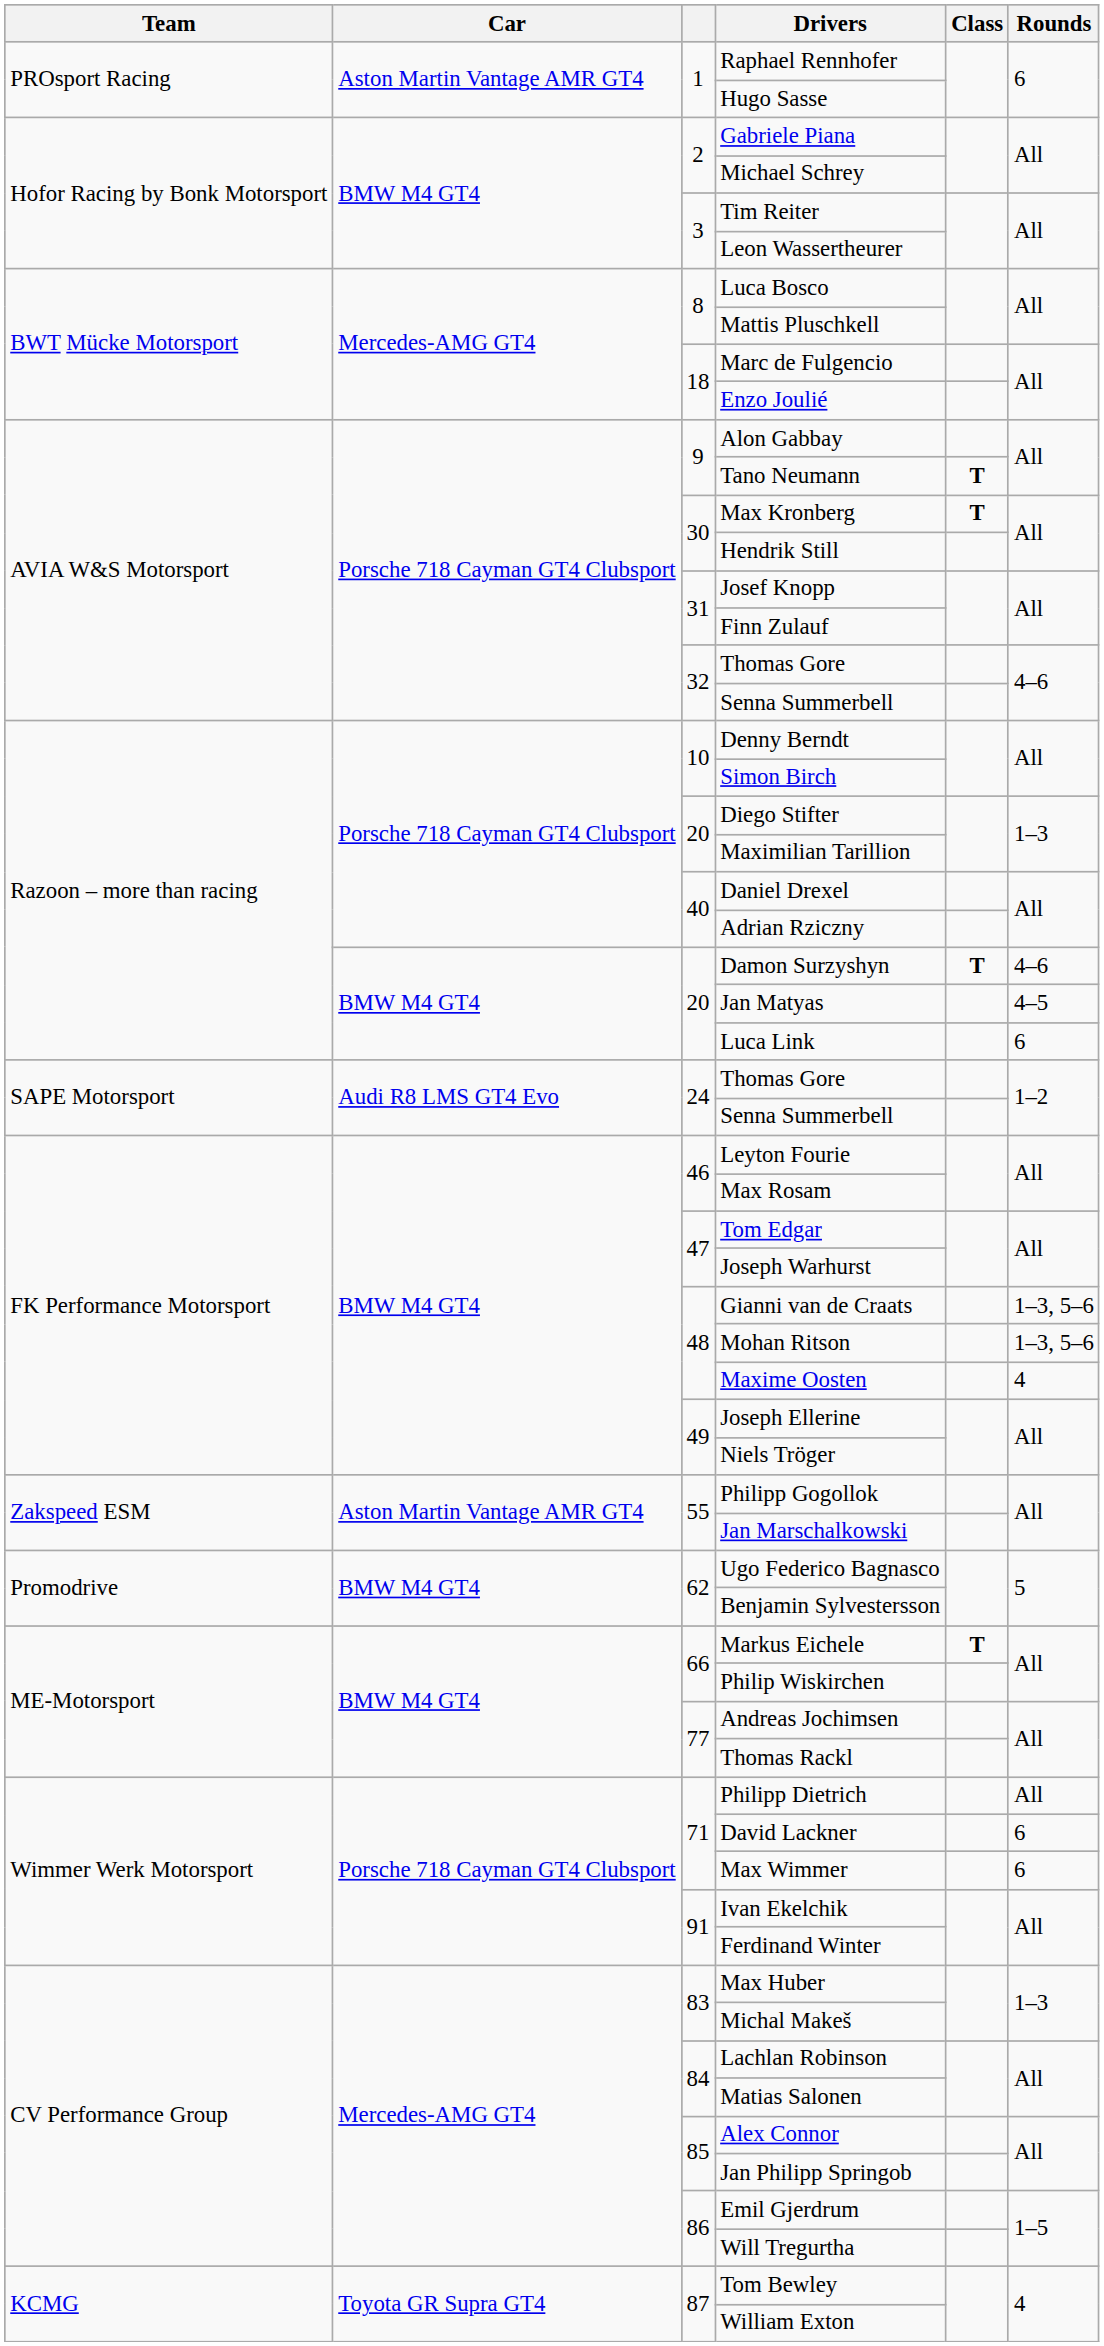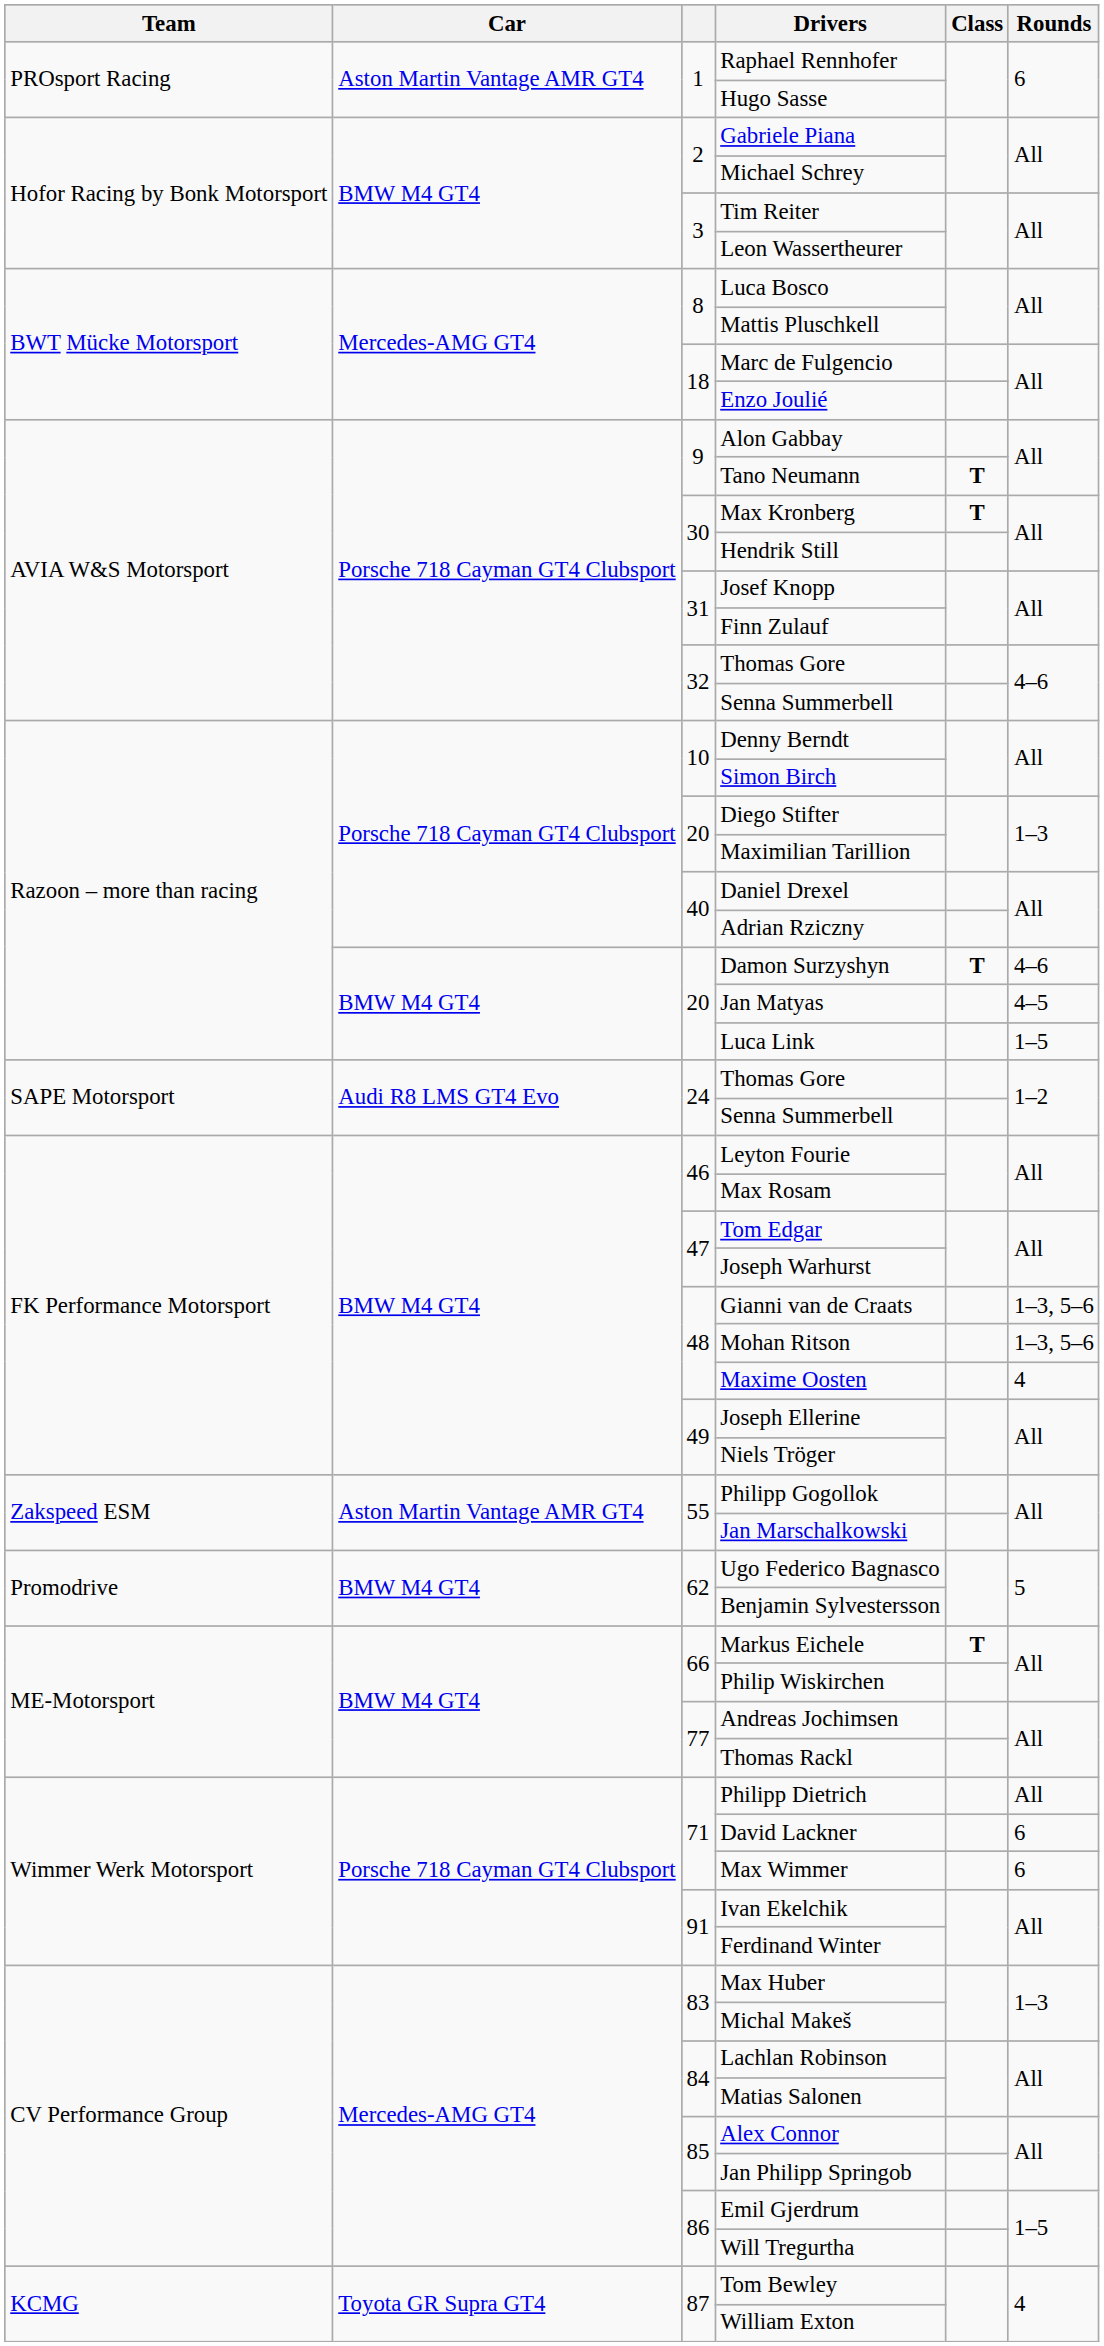 <table class="wikitable" style="font-size: 85%;">
 <tr>
 <th>Team</th>
 <th>Car</th>
 <th></th>
 <th>Drivers</th>
 <th>Class</th>
 <th>Rounds</th>
 </tr>
 <tr>
 <td rowspan="2"> PROsport Racing</td>
 <td rowspan="2"><a href='#'>Aston Martin Vantage AMR GT4</a></td>
 <td rowspan="2" align="center">1</td>
 <td> Raphael Rennhofer</td>
 <td rowspan="2" align="center"></td>
 <td rowspan="2">6</td>
 </tr>
 <tr>
 <td> Hugo Sasse</td>
 </tr>
 <tr>
 <td rowspan="4"> Hofor Racing by Bonk Motorsport</td>
 <td rowspan="4"><a href='#'>BMW M4 GT4</a></td>
 <td rowspan="2" align="center">2</td>
 <td> <a href='#'>Gabriele Piana</a></td>
 <td rowspan="2"></td>
 <td rowspan="2">All</td>
 </tr>
 <tr>
 <td> Michael Schrey</td>
 </tr>
 <tr>
 <td rowspan="2" align="center">3</td>
 <td> Tim Reiter</td>
 <td rowspan="2"></td>
 <td rowspan="2">All</td>
 </tr>
 <tr>
 <td> Leon Wassertheurer</td>
 </tr>
 <tr>
 <td rowspan="4"> <a href='#'>BWT</a> <a href='#'>Mücke Motorsport</a></td>
 <td rowspan="4"><a href='#'>Mercedes-AMG GT4</a></td>
 <td rowspan="2" align="center">8</td>
 <td> Luca Bosco</td>
 <td rowspan="2" align="center"></td>
 <td rowspan="2">All</td>
 </tr>
 <tr>
 <td> Mattis Pluschkell</td>
 </tr>
 <tr>
 <td rowspan="2" align="center">18</td>
 <td> Marc de Fulgencio</td>
 <td></td>
 <td rowspan="2">All</td>
 </tr>
 <tr>
 <td> <a href='#'>Enzo Joulié</a></td>
 <td align="center"></td>
 </tr>
 <tr>
 <td rowspan="8"> AVIA W&S Motorsport</td>
 <td rowspan="8"><a href='#'>Porsche 718 Cayman GT4 Clubsport</a></td>
 <td rowspan="2" align="center">9</td>
 <td> Alon Gabbay</td>
 <td></td>
 <td rowspan="2">All</td>
 </tr>
 <tr>
 <td> Tano Neumann</td>
 <td align="center"><strong><span>T</span></strong></td>
 </tr>
 <tr>
 <td rowspan="2" align="center">30</td>
 <td> Max Kronberg</td>
 <td align="center"><strong><span>T</span></strong></td>
 <td rowspan="2">All</td>
 </tr>
 <tr>
 <td> Hendrik Still</td>
 <td></td>
 </tr>
 <tr>
 <td rowspan="2" align="center">31</td>
 <td> Josef Knopp</td>
 <td rowspan="2" align="center"></td>
 <td rowspan="2">All</td>
 </tr>
 <tr>
 <td> Finn Zulauf</td>
 </tr>
 <tr>
 <td rowspan="2" align="center">32</td>
 <td> Thomas Gore</td>
 <td align="center"></td>
 <td rowspan="2">4–6</td>
 </tr>
 <tr>
 <td> Senna Summerbell</td>
 <td></td>
 </tr>
 <tr>
 <td rowspan="9"> Razoon – more than racing</td>
 <td rowspan="6"><a href='#'>Porsche 718 Cayman GT4 Clubsport</a></td>
 <td rowspan="2" align="center">10</td>
 <td> Denny Berndt</td>
 <td rowspan="2" align="center"></td>
 <td rowspan="2">All</td>
 </tr>
 <tr>
 <td> <a href='#'>Simon Birch</a></td>
 </tr>
 <tr>
 <td rowspan="2" align="center">20</td>
 <td> Diego Stifter</td>
 <td rowspan="2" align="center"></td>
 <td rowspan="2">1–3</td>
 </tr>
 <tr>
 <td> Maximilian Tarillion</td>
 </tr>
 <tr>
 <td rowspan="2" align="center">40</td>
 <td> Daniel Drexel</td>
 <td></td>
 <td rowspan="2">All</td>
 </tr>
 <tr>
 <td> Adrian Rziczny</td>
 <td align="center"></td>
 </tr>
 <tr>
 <td rowspan="3"><a href='#'>BMW M4 GT4</a></td>
 <td rowspan="3" align="center">20</td>
 <td> Damon Surzyshyn</td>
 <td align="center"><strong><span>T</span></strong></td>
 <td>4–6</td>
 </tr>
 <tr>
 <td> Jan Matyas</td>
 <td></td>
 <td>4–5</td>
 </tr>
 <tr>
 <td> Luca Link</td>
 <td align="center"></td>
-<td>6</td>
+<td>1–5</td>
 </tr>
 <tr>
 <td rowspan="2"> SAPE Motorsport</td>
 <td rowspan="2"><a href='#'>Audi R8 LMS GT4 Evo</a></td>
 <td rowspan="2" align="center">24</td>
 <td> Thomas Gore</td>
 <td align="center"></td>
 <td rowspan="2">1–2</td>
 </tr>
 <tr>
 <td> Senna Summerbell</td>
 <td></td>
 </tr>
 <tr>
 <td rowspan="9"> FK Performance Motorsport</td>
 <td rowspan="9"><a href='#'>BMW M4 GT4</a></td>
 <td rowspan="2" align="center">46</td>
 <td> Leyton Fourie</td>
 <td rowspan="2" align="center"></td>
 <td rowspan="2">All</td>
 </tr>
 <tr>
 <td> Max Rosam</td>
 </tr>
 <tr>
 <td rowspan="2" align="center">47</td>
 <td> <a href='#'>Tom Edgar</a></td>
 <td rowspan="2" align="center"></td>
 <td rowspan="2">All</td>
 </tr>
 <tr>
 <td> Joseph Warhurst</td>
 </tr>
 <tr>
 <td rowspan="3" align="center">48</td>
 <td> Gianni van de Craats</td>
 <td align="center"></td>
 <td>1–3, 5–6</td>
 </tr>
 <tr>
 <td> Mohan Ritson</td>
 <td></td>
 <td>1–3, 5–6</td>
 </tr>
 <tr>
 <td> <a href='#'>Maxime Oosten</a></td>
 <td></td>
 <td>4</td>
 </tr>
 <tr>
 <td rowspan="2" align="center">49</td>
 <td> Joseph Ellerine</td>
 <td rowspan="2"></td>
 <td rowspan="2">All</td>
 </tr>
 <tr>
 <td> Niels Tröger</td>
 </tr>
 <tr>
 <td rowspan="2"> <a href='#'>Zakspeed</a> ESM</td>
 <td rowspan="2"><a href='#'>Aston Martin Vantage AMR GT4</a></td>
 <td rowspan="2" align="center">55</td>
 <td> Philipp Gogollok</td>
 <td align="center"></td>
 <td rowspan="2">All</td>
 </tr>
 <tr>
 <td> <a href='#'>Jan Marschalkowski</a></td>
 <td></td>
 </tr>
 <tr>
 <td rowspan="2"> Promodrive</td>
 <td rowspan="2"><a href='#'>BMW M4 GT4</a></td>
 <td rowspan="2" align="center">62</td>
 <td> Ugo Federico Bagnasco</td>
 <td rowspan="2" align="center"></td>
 <td rowspan="2">5</td>
 </tr>
 <tr>
 <td> Benjamin Sylvestersson</td>
 </tr>
 <tr>
 <td rowspan="4"> ME-Motorsport</td>
 <td rowspan="4"><a href='#'>BMW M4 GT4</a></td>
 <td rowspan="2" align="center">66</td>
 <td> Markus Eichele</td>
 <td align="center"><strong><span>T</span></strong></td>
 <td rowspan="2">All</td>
 </tr>
 <tr>
 <td> Philip Wiskirchen</td>
 <td align="center"></td>
 </tr>
 <tr>
 <td rowspan="2" align="center">77</td>
 <td> Andreas Jochimsen</td>
 <td></td>
 <td rowspan="2">All</td>
 </tr>
 <tr>
 <td> Thomas Rackl</td>
 <td align="center"></td>
 </tr>
 <tr>
 <td rowspan="5"> Wimmer Werk Motorsport</td>
 <td rowspan="5"><a href='#'>Porsche 718 Cayman GT4 Clubsport</a></td>
 <td rowspan="3" align="center">71</td>
 <td> Philipp Dietrich</td>
 <td></td>
 <td>All</td>
 </tr>
 <tr>
 <td> David Lackner</td>
 <td align="center"></td>
 <td>6</td>
 </tr>
 <tr>
 <td> Max Wimmer</td>
 <td></td>
 <td>6</td>
 </tr>
 <tr>
 <td rowspan="2" align="center">91</td>
 <td> Ivan Ekelchik</td>
 <td rowspan="2"></td>
 <td rowspan="2">All</td>
 </tr>
 <tr>
 <td> Ferdinand Winter</td>
 </tr>
 <tr>
 <td rowspan="8"> CV Performance Group</td>
 <td rowspan="8"><a href='#'>Mercedes-AMG GT4</a></td>
 <td rowspan="2" align="center">83</td>
 <td> Max Huber</td>
 <td rowspan="2"></td>
 <td rowspan="2">1–3</td>
 </tr>
 <tr>
 <td> Michal Makeš</td>
 </tr>
 <tr>
 <td rowspan="2" align="center">84</td>
 <td> Lachlan Robinson</td>
 <td rowspan="2"></td>
 <td rowspan="2">All</td>
 </tr>
 <tr>
 <td> Matias Salonen</td>
 </tr>
 <tr>
 <td rowspan="2" align="center">85</td>
 <td> <a href='#'>Alex Connor</a></td>
 <td align="center"></td>
 <td rowspan="2">All</td>
 </tr>
 <tr>
 <td> Jan Philipp Springob</td>
 <td></td>
 </tr>
 <tr>
 <td rowspan="2" align="center">86</td>
 <td> Emil Gjerdrum</td>
 <td align="center"></td>
 <td rowspan="2">1–5</td>
 </tr>
 <tr>
 <td> Will Tregurtha</td>
 <td></td>
 </tr>
 <tr>
 <td rowspan="2"> <a href='#'>KCMG</a></td>
 <td rowspan="2"><a href='#'>Toyota GR Supra GT4</a></td>
 <td rowspan="2" align="center">87</td>
 <td> Tom Bewley</td>
 <td rowspan="2" align="center"></td>
 <td rowspan="2">4</td>
 </tr>
 <tr>
 <td> William Exton</td>
 </tr>
 </table>
